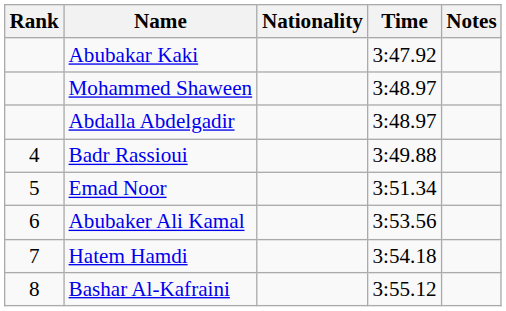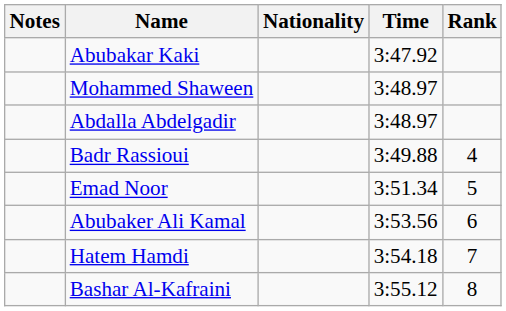 <table class="wikitable sortable" style="text-align:center">
 <tr>
-<th>Rank</th>
+<th>Notes</th>
 <th>Name</th>
 <th>Nationality</th>
 <th>Time</th>
-<th>Notes</th>
+<th>Rank</th>
 </tr>
 <tr>
 <td></td>
 <td align=left><a href='#'>Abubakar Kaki</a></td>
 <td align=left></td>
 <td>3:47.92</td>
 <td></td>
 </tr>
 <tr>
 <td></td>
 <td align=left><a href='#'>Mohammed Shaween</a></td>
 <td align=left></td>
 <td>3:48.97</td>
 <td></td>
 </tr>
 <tr>
 <td></td>
 <td align=left><a href='#'>Abdalla Abdelgadir</a></td>
 <td align=left></td>
 <td>3:48.97</td>
 <td></td>
 </tr>
 <tr>
-<td>4</td>
+<td></td>
 <td align=left><a href='#'>Badr Rassioui</a></td>
 <td align=left></td>
 <td>3:49.88</td>
-<td></td>
+<td>4</td>
 </tr>
 <tr>
-<td>5</td>
+<td></td>
 <td align=left><a href='#'>Emad Noor</a></td>
 <td align=left></td>
 <td>3:51.34</td>
-<td></td>
+<td>5</td>
 </tr>
 <tr>
-<td>6</td>
+<td></td>
 <td align=left><a href='#'>Abubaker Ali Kamal</a></td>
 <td align=left></td>
 <td>3:53.56</td>
-<td></td>
+<td>6</td>
 </tr>
 <tr>
-<td>7</td>
+<td></td>
 <td align=left><a href='#'>Hatem Hamdi</a></td>
 <td align=left></td>
 <td>3:54.18</td>
-<td></td>
+<td>7</td>
 </tr>
 <tr>
-<td>8</td>
+<td></td>
 <td align=left><a href='#'>Bashar Al-Kafraini</a></td>
 <td align=left></td>
 <td>3:55.12</td>
-<td></td>
+<td>8</td>
 </tr>
 </table>
